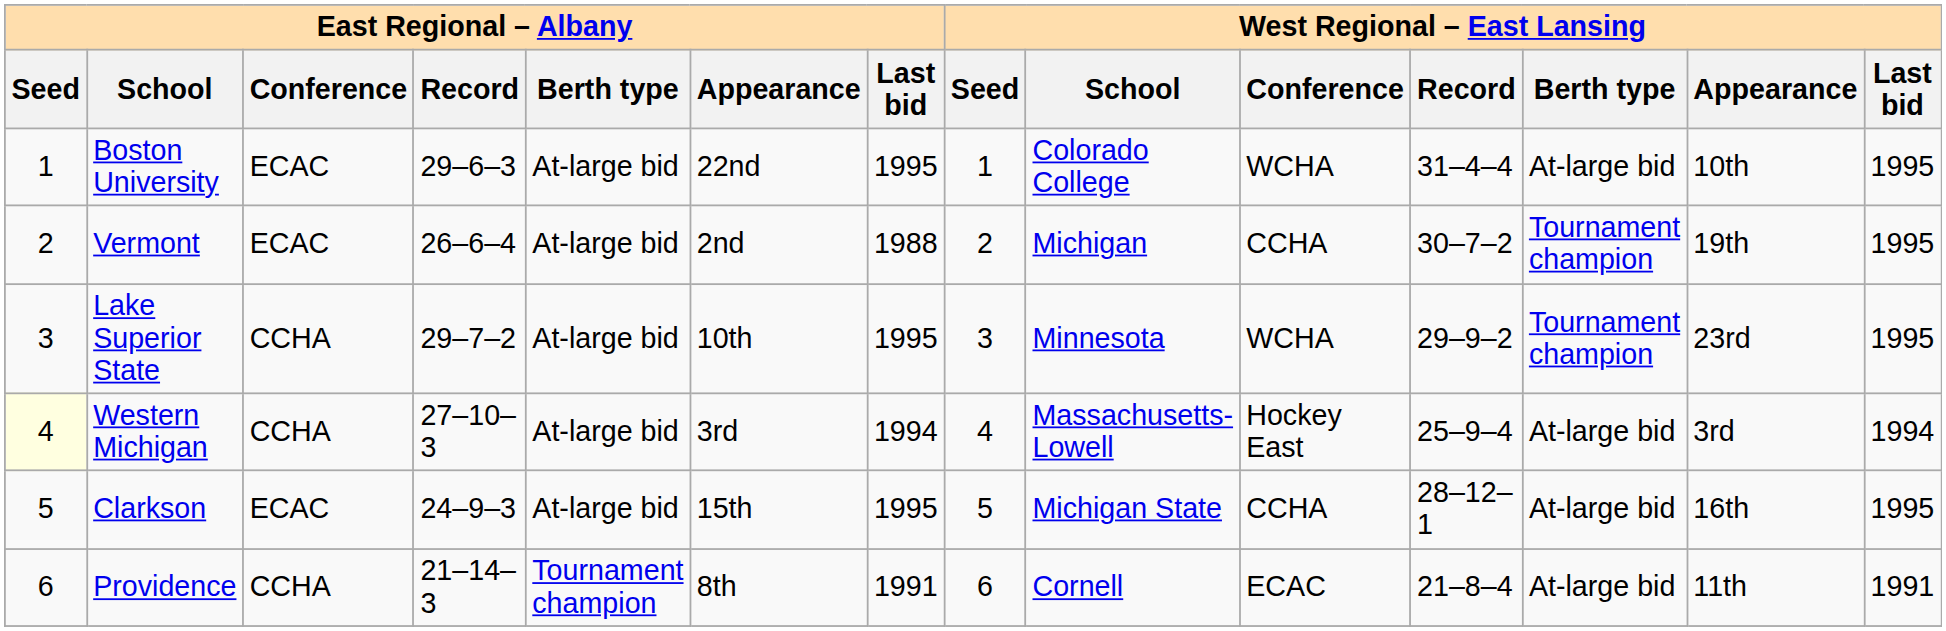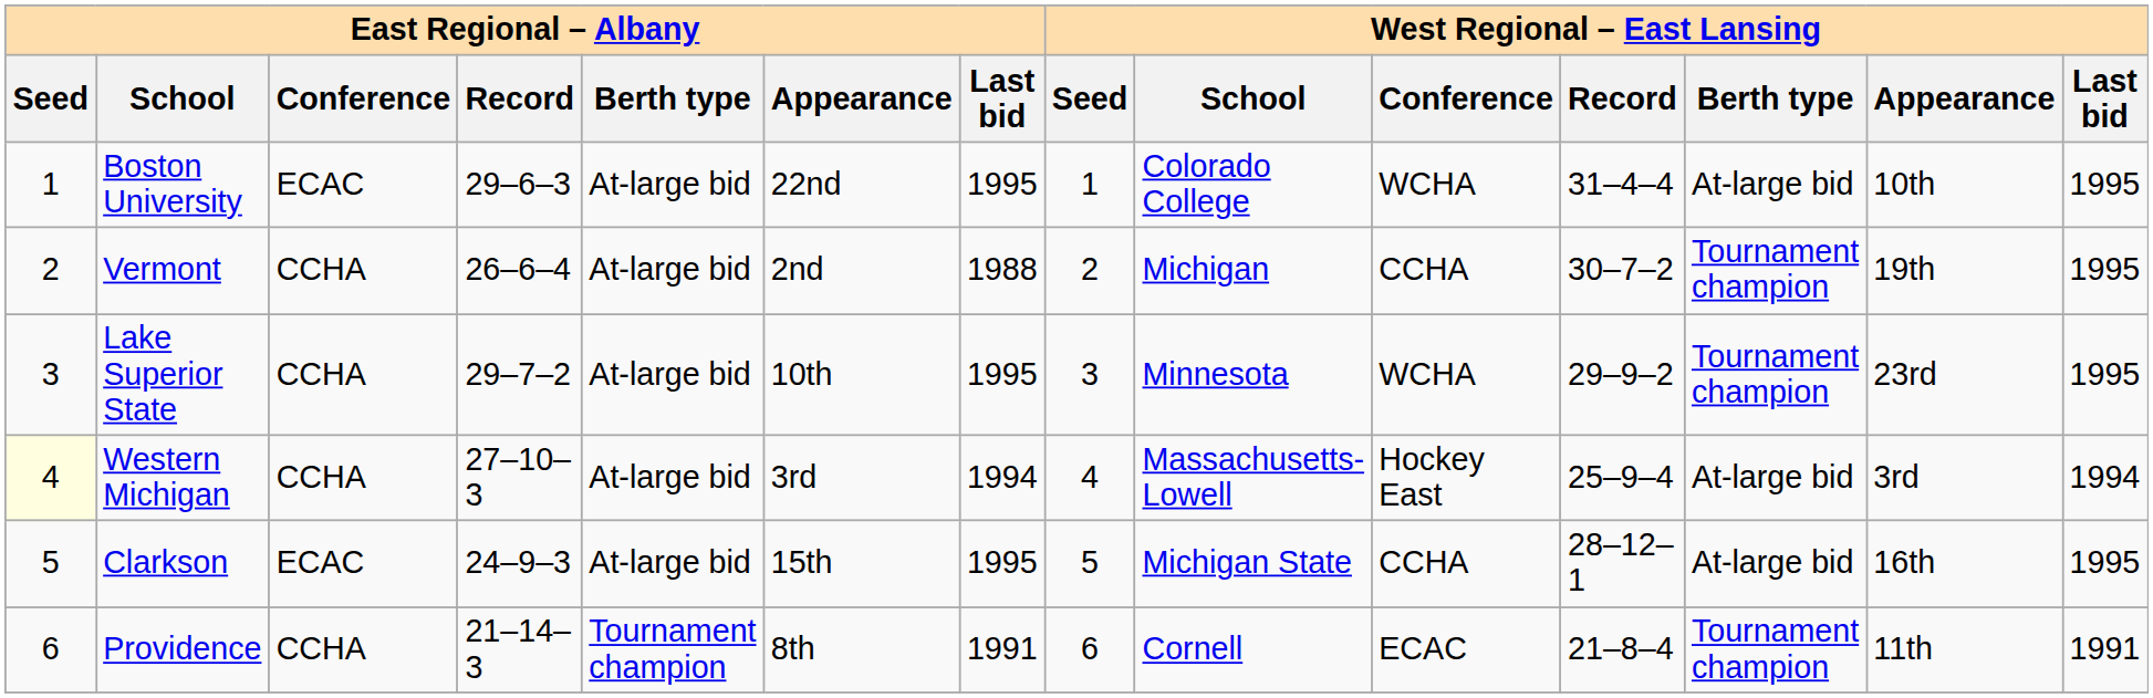 <table class="wikitable">
 <tr>
 <th colspan="7" style="background:#ffdead;">East Regional – <a href='#'>Albany</a></th>
 <th colspan="7" style="background:#ffdead;">West Regional – <a href='#'>East Lansing</a></th>
 </tr>
 <tr>
 <th>Seed</th>
 <th>School</th>
 <th>Conference</th>
 <th>Record</th>
 <th>Berth type</th>
 <th>Appearance</th>
 <th>Last bid</th>
 <th>Seed</th>
 <th>School</th>
 <th>Conference</th>
 <th>Record</th>
 <th>Berth type</th>
 <th>Appearance</th>
 <th>Last bid</th>
 </tr>
 <tr>
 <td align=center>1</td>
 <td><a href='#'>Boston University</a></td>
 <td>ECAC</td>
 <td>29–6–3</td>
 <td>At-large bid</td>
 <td>22nd</td>
 <td>1995</td>
 <td align=center>1</td>
 <td><a href='#'>Colorado College</a></td>
 <td>WCHA</td>
 <td>31–4–4</td>
 <td>At-large bid</td>
 <td>10th</td>
 <td>1995</td>
 </tr>
 <tr>
 <td align=center>2</td>
 <td><a href='#'>Vermont</a></td>
-<td>ECAC</td>
+<td>CCHA</td>
 <td>26–6–4</td>
 <td>At-large bid</td>
 <td>2nd</td>
 <td>1988</td>
 <td align=center>2</td>
 <td><a href='#'>Michigan</a></td>
 <td>CCHA</td>
 <td>30–7–2</td>
 <td><a href='#'>Tournament champion</a></td>
 <td>19th</td>
 <td>1995</td>
 </tr>
 <tr>
 <td align=center>3</td>
 <td><a href='#'>Lake Superior State</a></td>
 <td>CCHA</td>
 <td>29–7–2</td>
 <td>At-large bid</td>
 <td>10th</td>
 <td>1995</td>
 <td align=center>3</td>
 <td><a href='#'>Minnesota</a></td>
 <td>WCHA</td>
 <td>29–9–2</td>
 <td><a href='#'>Tournament champion</a></td>
 <td>23rd</td>
 <td>1995</td>
 </tr>
 <tr>
 <td align=center style="background: lightyellow;">4</td>
 <td><a href='#'>Western Michigan</a></td>
 <td>CCHA</td>
 <td>27–10–3</td>
 <td>At-large bid</td>
 <td>3rd</td>
 <td>1994</td>
 <td align=center>4</td>
 <td><a href='#'>Massachusetts-Lowell</a></td>
 <td>Hockey East</td>
 <td>25–9–4</td>
 <td>At-large bid</td>
 <td>3rd</td>
 <td>1994</td>
 </tr>
 <tr>
 <td align=center>5</td>
 <td><a href='#'>Clarkson</a></td>
 <td>ECAC</td>
 <td>24–9–3</td>
 <td>At-large bid</td>
 <td>15th</td>
 <td>1995</td>
 <td align=center>5</td>
 <td><a href='#'>Michigan State</a></td>
 <td>CCHA</td>
 <td>28–12–1</td>
 <td>At-large bid</td>
 <td>16th</td>
 <td>1995</td>
 </tr>
 <tr>
 <td align=center>6</td>
 <td><a href='#'>Providence</a></td>
 <td>CCHA</td>
 <td>21–14–3</td>
 <td><a href='#'>Tournament champion</a></td>
 <td>8th</td>
 <td>1991</td>
 <td align=center>6</td>
 <td><a href='#'>Cornell</a></td>
 <td>ECAC</td>
 <td>21–8–4</td>
-<td>At-large bid</td>
+<td><a href='#'>Tournament champion</a></td>
 <td>11th</td>
 <td>1991</td>
 </tr>
 </table>
